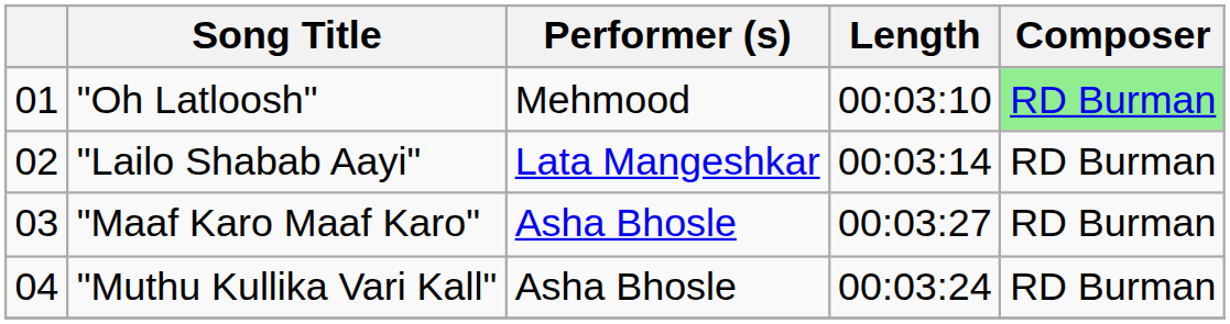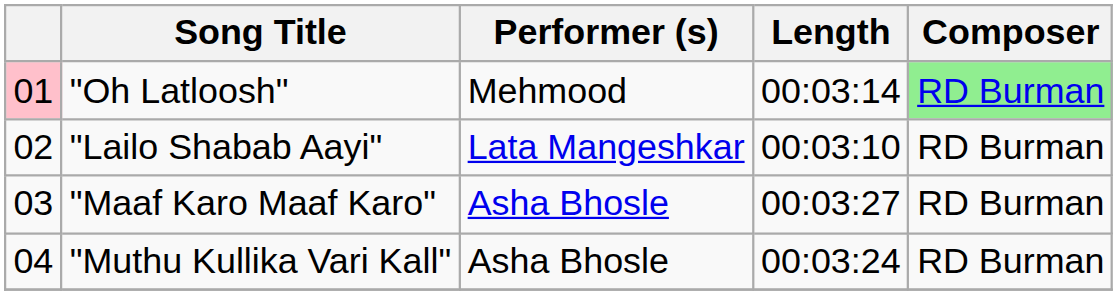 <table class=wikitable>
 <tr>
 <th></th>
 <th>Song Title</th>
 <th>Performer (s)</th>
 <th>Length</th>
 <th>Composer</th>
 </tr>
 <tr>
-<td>01</td>
+<td style="background: pink;">01</td>
 <td>"Oh Latloosh"</td>
 <td>Mehmood</td>
-<td>00:03:10</td>
+<td>00:03:14</td>
 <td style="background: lightgreen;"><a href='#'>RD Burman</a></td>
 </tr>
 <tr>
 <td>02</td>
 <td>"Lailo Shabab Aayi"</td>
 <td><a href='#'>Lata Mangeshkar</a></td>
-<td>00:03:14</td>
+<td>00:03:10</td>
 <td>RD Burman</td>
 </tr>
 <tr>
 <td>03</td>
 <td>"Maaf Karo Maaf Karo"</td>
 <td><a href='#'>Asha Bhosle</a></td>
 <td>00:03:27</td>
 <td>RD Burman</td>
 </tr>
 <tr>
 <td>04</td>
 <td>"Muthu Kullika Vari Kall"</td>
 <td>Asha Bhosle</td>
 <td>00:03:24</td>
 <td>RD Burman</td>
 </tr>
 <tr>
 </tr>
 </table>
